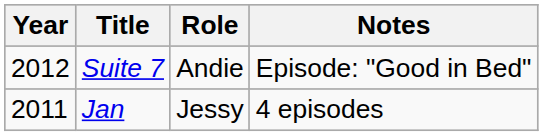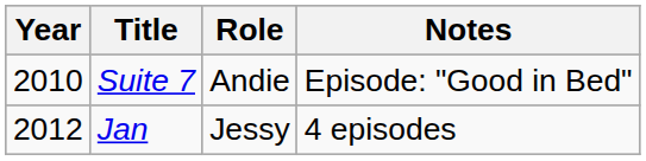 <table class="wikitable sortable">
 <tr>
 <th>Year</th>
 <th>Title</th>
 <th>Role</th>
 <th class="unsortable">Notes</th>
 </tr>
 <tr>
-<td>2012</td>
+<td>2010</td>
 <td><em><a href='#'>Suite 7</a></em></td>
 <td>Andie</td>
 <td>Episode: "Good in Bed"</td>
 </tr>
 <tr>
-<td>2011</td>
+<td>2012</td>
 <td><em><a href='#'>Jan</a></em></td>
 <td>Jessy</td>
 <td>4 episodes</td>
 </tr>
 </table>
